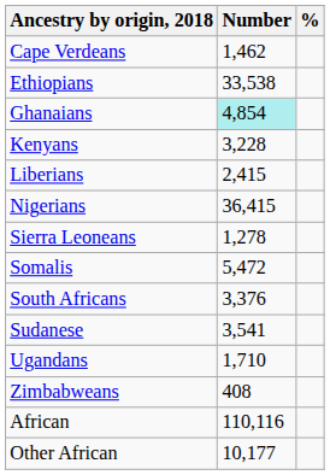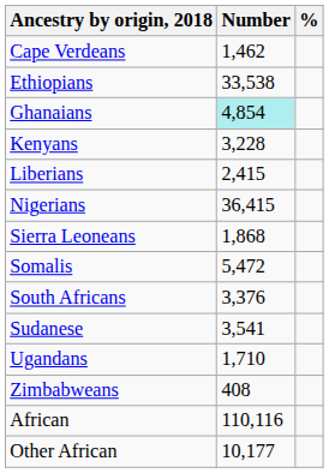 <table class="wikitable sortable" font-size:75%">
 <tr>
 <th>Ancestry by origin, 2018</th>
 <th>Number</th>
 <th>%</th>
 </tr>
 <tr>
 <td> <a href='#'>Cape Verdeans</a></td>
 <td>1,462</td>
 <td></td>
 </tr>
 <tr>
 <td> <a href='#'>Ethiopians</a></td>
 <td>33,538</td>
 <td></td>
 </tr>
 <tr>
 <td> <a href='#'>Ghanaians</a></td>
 <td style="background: paleturquoise;">4,854</td>
 <td></td>
 </tr>
 <tr>
 <td> <a href='#'>Kenyans</a></td>
 <td>3,228</td>
 <td></td>
 </tr>
 <tr>
 <td> <a href='#'>Liberians</a></td>
 <td>2,415</td>
 <td></td>
 </tr>
 <tr>
 <td> <a href='#'>Nigerians</a></td>
 <td>36,415</td>
 <td></td>
 </tr>
 <tr>
 <td> <a href='#'>Sierra Leoneans</a></td>
-<td>1,278</td>
+<td>1,868</td>
 <td></td>
 </tr>
 <tr>
 <td> <a href='#'>Somalis</a></td>
 <td>5,472</td>
 <td></td>
 </tr>
 <tr>
 <td> <a href='#'>South Africans</a></td>
 <td>3,376</td>
 <td></td>
 </tr>
 <tr>
 <td> <a href='#'>Sudanese</a></td>
 <td>3,541</td>
 <td></td>
 </tr>
 <tr>
 <td> <a href='#'>Ugandans</a></td>
 <td>1,710</td>
 <td></td>
 </tr>
 <tr>
 <td> <a href='#'>Zimbabweans</a></td>
 <td>408</td>
 <td></td>
 </tr>
 <tr>
 <td>African</td>
 <td>110,116</td>
 <td></td>
 </tr>
 <tr>
 <td>Other African</td>
 <td>10,177</td>
 <td></td>
 </tr>
 </table>
